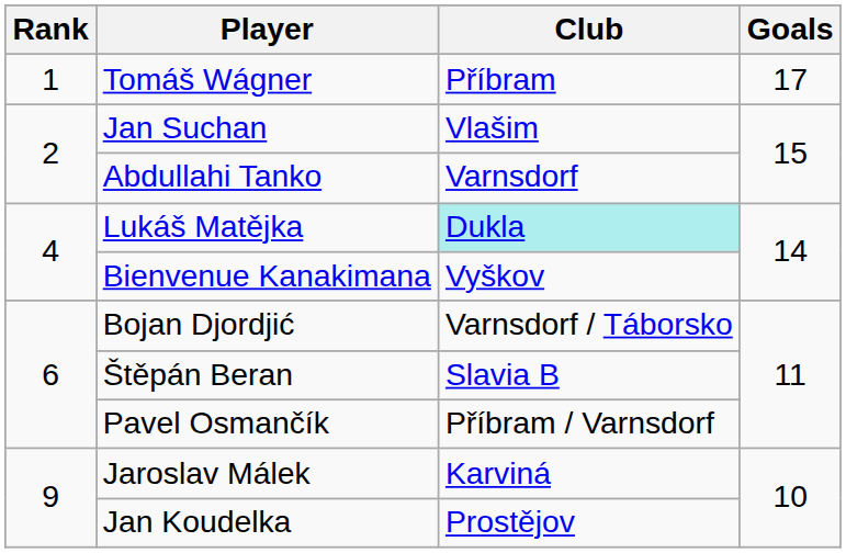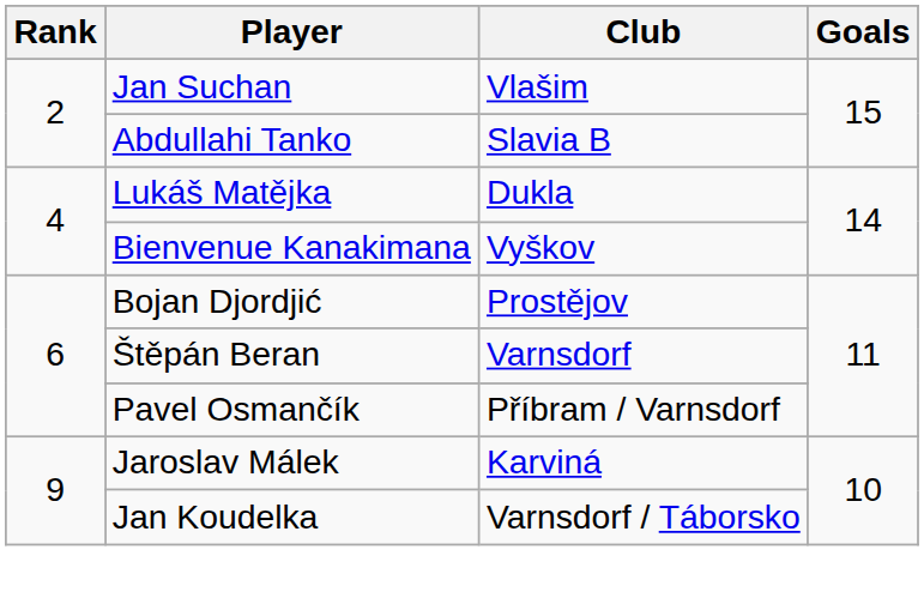 <table class="wikitable" style="text-align: center;">
 <tr>
 <th>Rank</th>
 <th>Player</th>
 <th>Club</th>
 <th>Goals</th>
-</tr>
-<tr>
-<td>1</td>
-<td align="left"> <a href='#'>Tomáš Wágner</a></td>
-<td align="left"><a href='#'>Příbram</a></td>
-<td>17</td>
 </tr>
 <tr>
 <td rowspan=2>2</td>
 <td align="left"> <a href='#'>Jan Suchan</a></td>
 <td align="left"><a href='#'>Vlašim</a></td>
 <td rowspan=2>15</td>
 </tr>
 <tr>
 <td align="left"> <a href='#'>Abdullahi Tanko</a></td>
-<td align="left"><a href='#'>Varnsdorf</a></td>
+<td align="left"><a href='#'>Slavia B</a></td>
 </tr>
 <tr>
 <td rowspan=2>4</td>
 <td align="left"> <a href='#'>Lukáš Matějka</a></td>
-<td align="left" style="background: paleturquoise;"><a href='#'>Dukla</a></td>
+<td align="left"><a href='#'>Dukla</a></td>
 <td rowspan=2>14</td>
 </tr>
 <tr>
 <td align="left"> <a href='#'>Bienvenue Kanakimana</a></td>
 <td align="left"><a href='#'>Vyškov</a></td>
 </tr>
 <tr>
 <td rowspan=3>6</td>
 <td align="left"> Bojan Djordjić</td>
-<td align="left">Varnsdorf / <a href='#'>Táborsko</a></td>
+<td align="left"><a href='#'>Prostějov</a></td>
 <td rowspan=3>11</td>
 </tr>
 <tr>
 <td align="left"> Štěpán Beran</td>
-<td align="left"><a href='#'>Slavia B</a></td>
+<td align="left"><a href='#'>Varnsdorf</a></td>
 </tr>
 <tr>
 <td align="left"> Pavel Osmančík</td>
 <td align="left">Příbram / Varnsdorf</td>
 </tr>
 <tr>
 <td rowspan=2>9</td>
 <td align="left"> Jaroslav Málek</td>
 <td align="left"><a href='#'>Karviná</a></td>
 <td rowspan=2>10</td>
 </tr>
 <tr>
 <td align="left"> Jan Koudelka</td>
-<td align="left"><a href='#'>Prostějov</a></td>
+<td align="left">Varnsdorf / <a href='#'>Táborsko</a></td>
 </tr>
 </table>
